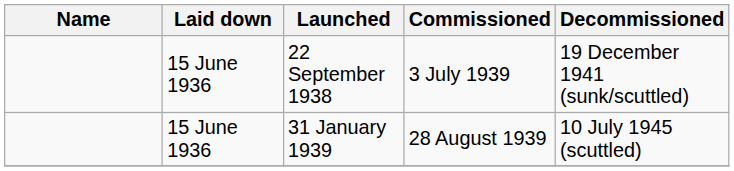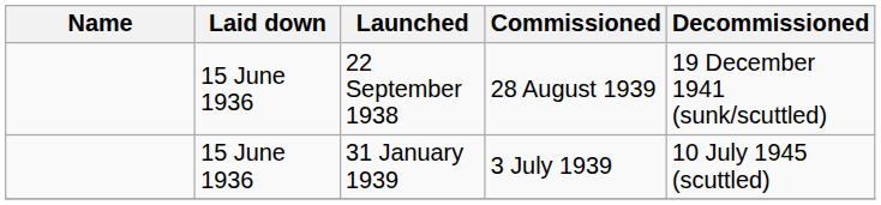 <table class="wikitable">
 <tr>
 <th width="120">Name</th>
 <th width="90">Laid down</th>
 <th width="90">Launched</th>
 <th width="90">Commissioned</th>
 <th width="90">Decommissioned</th>
 </tr>
 <tr>
 <td></td>
 <td>15 June 1936</td>
 <td>22 September 1938</td>
-<td>3 July 1939</td>
+<td>28 August 1939</td>
 <td>19 December 1941 (sunk/scuttled)</td>
 </tr>
 <tr>
 <td></td>
 <td>15 June 1936</td>
 <td>31 January 1939</td>
-<td>28 August 1939</td>
+<td>3 July 1939</td>
 <td>10 July 1945 (scuttled)</td>
 </tr>
 <tr>
 </tr>
 </table>
